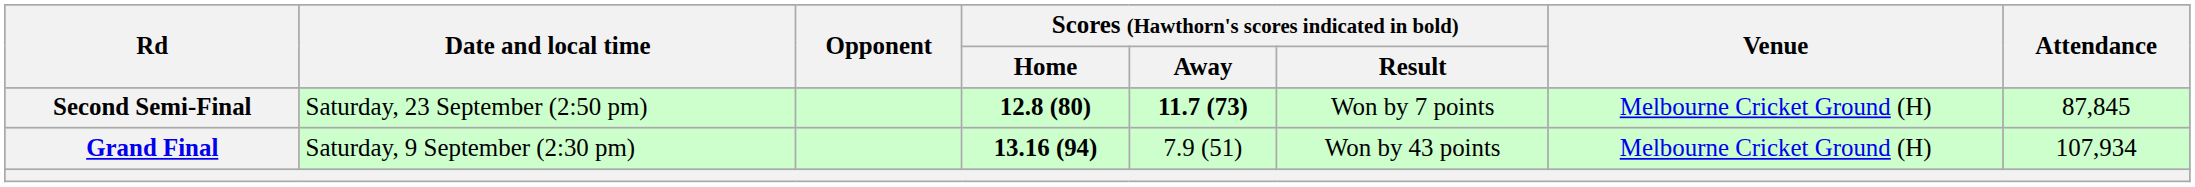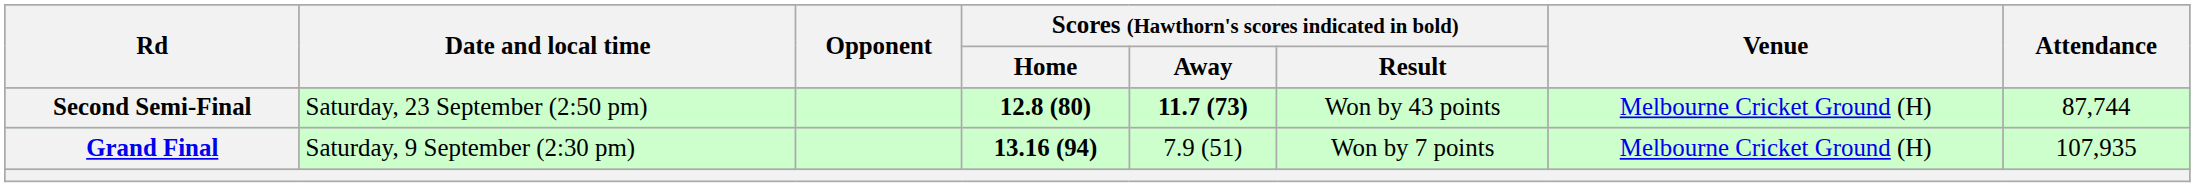 <table class="wikitable" style="font-size:90%; text-align:center; width: 100%; margin-left: auto; margin-right: auto">
 <tr>
 <th rowspan="2">Rd</th>
 <th rowspan="2">Date and local time</th>
 <th rowspan="2">Opponent</th>
 <th colspan="3">Scores <small>(Hawthorn's scores indicated in bold)</small></th>
 <th rowspan="2">Venue</th>
 <th rowspan="2">Attendance</th>
 </tr>
 <tr>
 <th>Home</th>
 <th>Away</th>
 <th>Result</th>
 </tr>
 <tr style="background:#cfc">
 <th>Second Semi-Final</th>
 <td align=left>Saturday, 23 September (2:50 pm)</td>
 <td align=left></td>
 <td><strong>12.8 (80)</strong></td>
 <td><strong>11.7 (73)</strong></td>
-<td>Won by 7 points</td>
+<td>Won by 43 points</td>
 <td><a href='#'>Melbourne Cricket Ground</a> (H)</td>
-<td>87,845</td>
+<td>87,744</td>
 </tr>
 <tr style="background:#cfc">
 <th><a href='#'>Grand Final</a></th>
 <td align=left>Saturday, 9 September (2:30 pm)</td>
 <td align=left></td>
 <td><strong>13.16 (94)</strong></td>
 <td>7.9 (51)</td>
-<td>Won by 43 points</td>
+<td>Won by 7 points</td>
 <td><a href='#'>Melbourne Cricket Ground</a> (H)</td>
-<td>107,934</td>
+<td>107,935</td>
 </tr>
 <tr>
 <th colspan="8"></th>
 </tr>
 </table>
